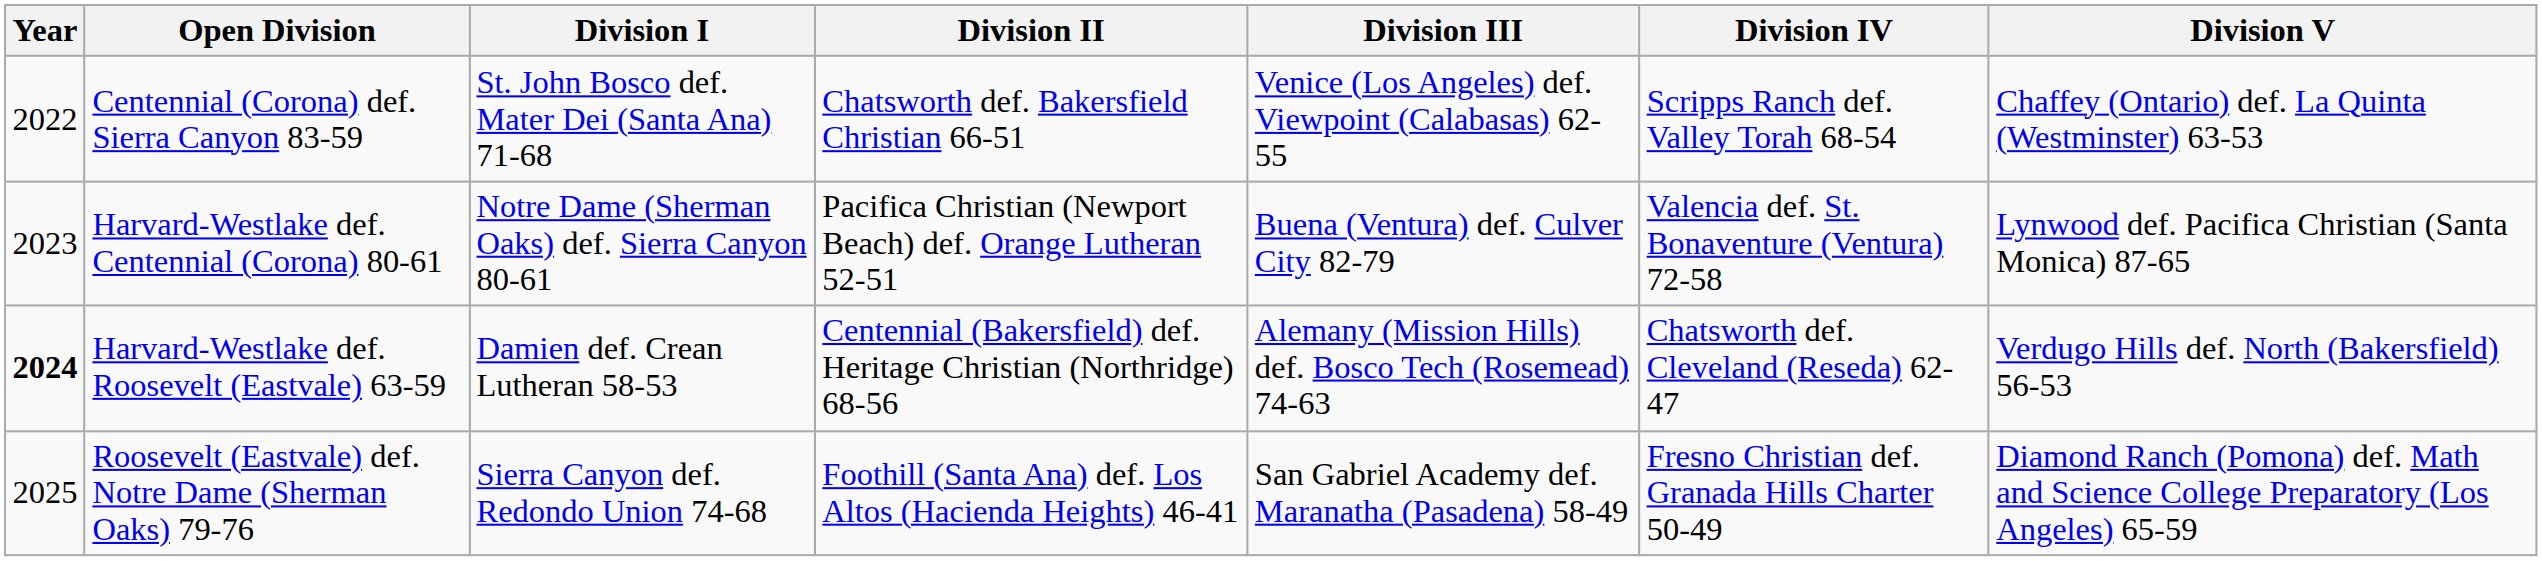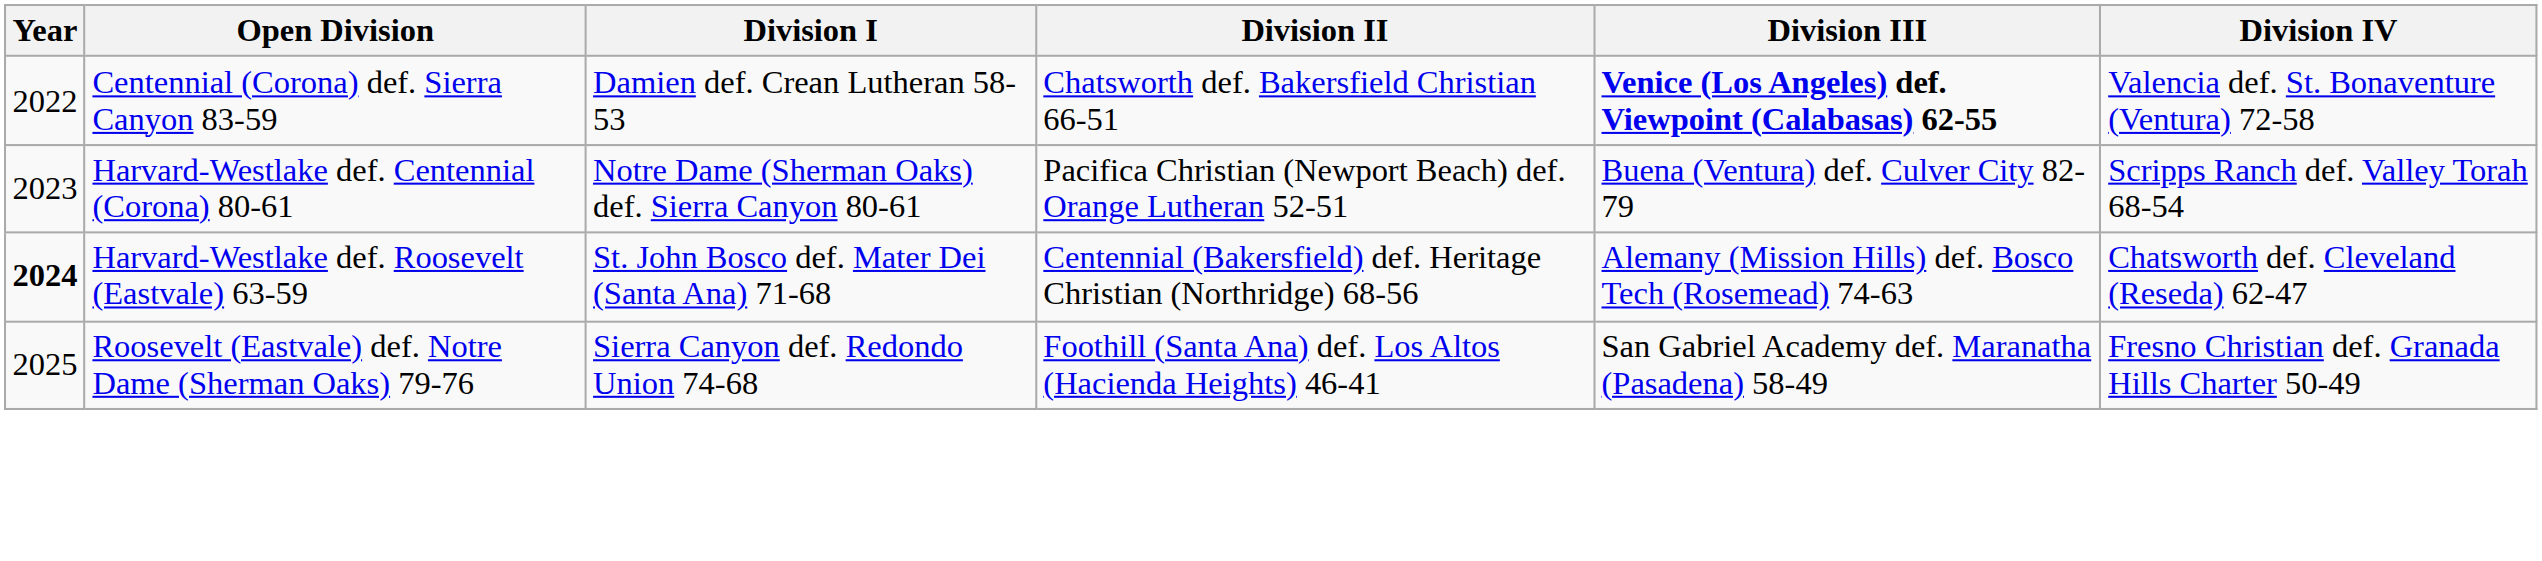 <table class="wikitable sortable">
 <tr>
 <th>Year</th>
 <th>Open Division</th>
 <th>Division I</th>
 <th>Division II</th>
 <th>Division III</th>
 <th>Division IV</th>
-<th>Division V</th>
 </tr>
 <tr>
 <td>2022</td>
 <td><a href='#'>Centennial (Corona)</a> def. <a href='#'>Sierra Canyon</a> 83-59</td>
-<td><a href='#'>St. John Bosco</a> def. <a href='#'>Mater Dei (Santa Ana)</a> 71-68</td>
+<td><a href='#'>Damien</a> def. Crean Lutheran 58-53</td>
 <td><a href='#'>Chatsworth</a> def. <a href='#'>Bakersfield Christian</a> 66-51</td>
-<td><a href='#'>Venice (Los Angeles)</a> def. <a href='#'>Viewpoint (Calabasas)</a> 62-55</td>
-<td><a href='#'>Scripps Ranch</a> def. <a href='#'>Valley Torah</a> 68-54</td>
-<td><a href='#'>Chaffey (Ontario)</a> def. <a href='#'>La Quinta (Westminster)</a> 63-53</td>
+<td><strong><a href='#'>Venice (Los Angeles)</a> def. <a href='#'>Viewpoint (Calabasas)</a> 62-55</strong></td>
+<td><a href='#'>Valencia</a> def. <a href='#'>St. Bonaventure (Ventura)</a> 72-58</td>
 </tr>
 <tr>
 <td>2023</td>
 <td><a href='#'>Harvard-Westlake</a> def. <a href='#'>Centennial (Corona)</a> 80-61</td>
 <td><a href='#'>Notre Dame (Sherman Oaks)</a> def. <a href='#'>Sierra Canyon</a> 80-61</td>
 <td>Pacifica Christian (Newport Beach) def. <a href='#'>Orange Lutheran</a> 52-51</td>
 <td><a href='#'>Buena (Ventura)</a> def. <a href='#'>Culver City</a> 82-79</td>
-<td><a href='#'>Valencia</a> def. <a href='#'>St. Bonaventure (Ventura)</a> 72-58</td>
-<td><a href='#'>Lynwood</a> def. Pacifica Christian (Santa Monica) 87-65</td>
+<td><a href='#'>Scripps Ranch</a> def. <a href='#'>Valley Torah</a> 68-54</td>
 </tr>
 <tr>
 <td><strong>2024</strong></td>
 <td><a href='#'>Harvard-Westlake</a> def. <a href='#'>Roosevelt (Eastvale)</a> 63-59</td>
-<td><a href='#'>Damien</a> def. Crean Lutheran 58-53</td>
+<td><a href='#'>St. John Bosco</a> def. <a href='#'>Mater Dei (Santa Ana)</a> 71-68</td>
 <td><a href='#'>Centennial (Bakersfield)</a> def. Heritage Christian (Northridge) 68-56</td>
 <td><a href='#'>Alemany (Mission Hills)</a> def. <a href='#'>Bosco Tech (Rosemead)</a> 74-63</td>
 <td><a href='#'>Chatsworth</a> def. <a href='#'>Cleveland (Reseda)</a> 62-47</td>
-<td><a href='#'>Verdugo Hills</a> def. <a href='#'>North (Bakersfield)</a> 56-53</td>
 </tr>
 <tr>
 <td>2025</td>
 <td><a href='#'>Roosevelt (Eastvale)</a> def. <a href='#'>Notre Dame (Sherman Oaks)</a> 79-76</td>
 <td><a href='#'>Sierra Canyon</a> def. <a href='#'>Redondo Union</a> 74-68</td>
 <td><a href='#'>Foothill (Santa Ana)</a> def. <a href='#'>Los Altos (Hacienda Heights)</a> 46-41</td>
 <td>San Gabriel Academy def. <a href='#'>Maranatha (Pasadena)</a> 58-49</td>
 <td><a href='#'>Fresno Christian</a> def. <a href='#'>Granada Hills Charter</a> 50-49</td>
-<td><a href='#'>Diamond Ranch (Pomona)</a> def. <a href='#'>Math and Science College Preparatory (Los Angeles)</a> 65-59</td>
 </tr>
 </table>
